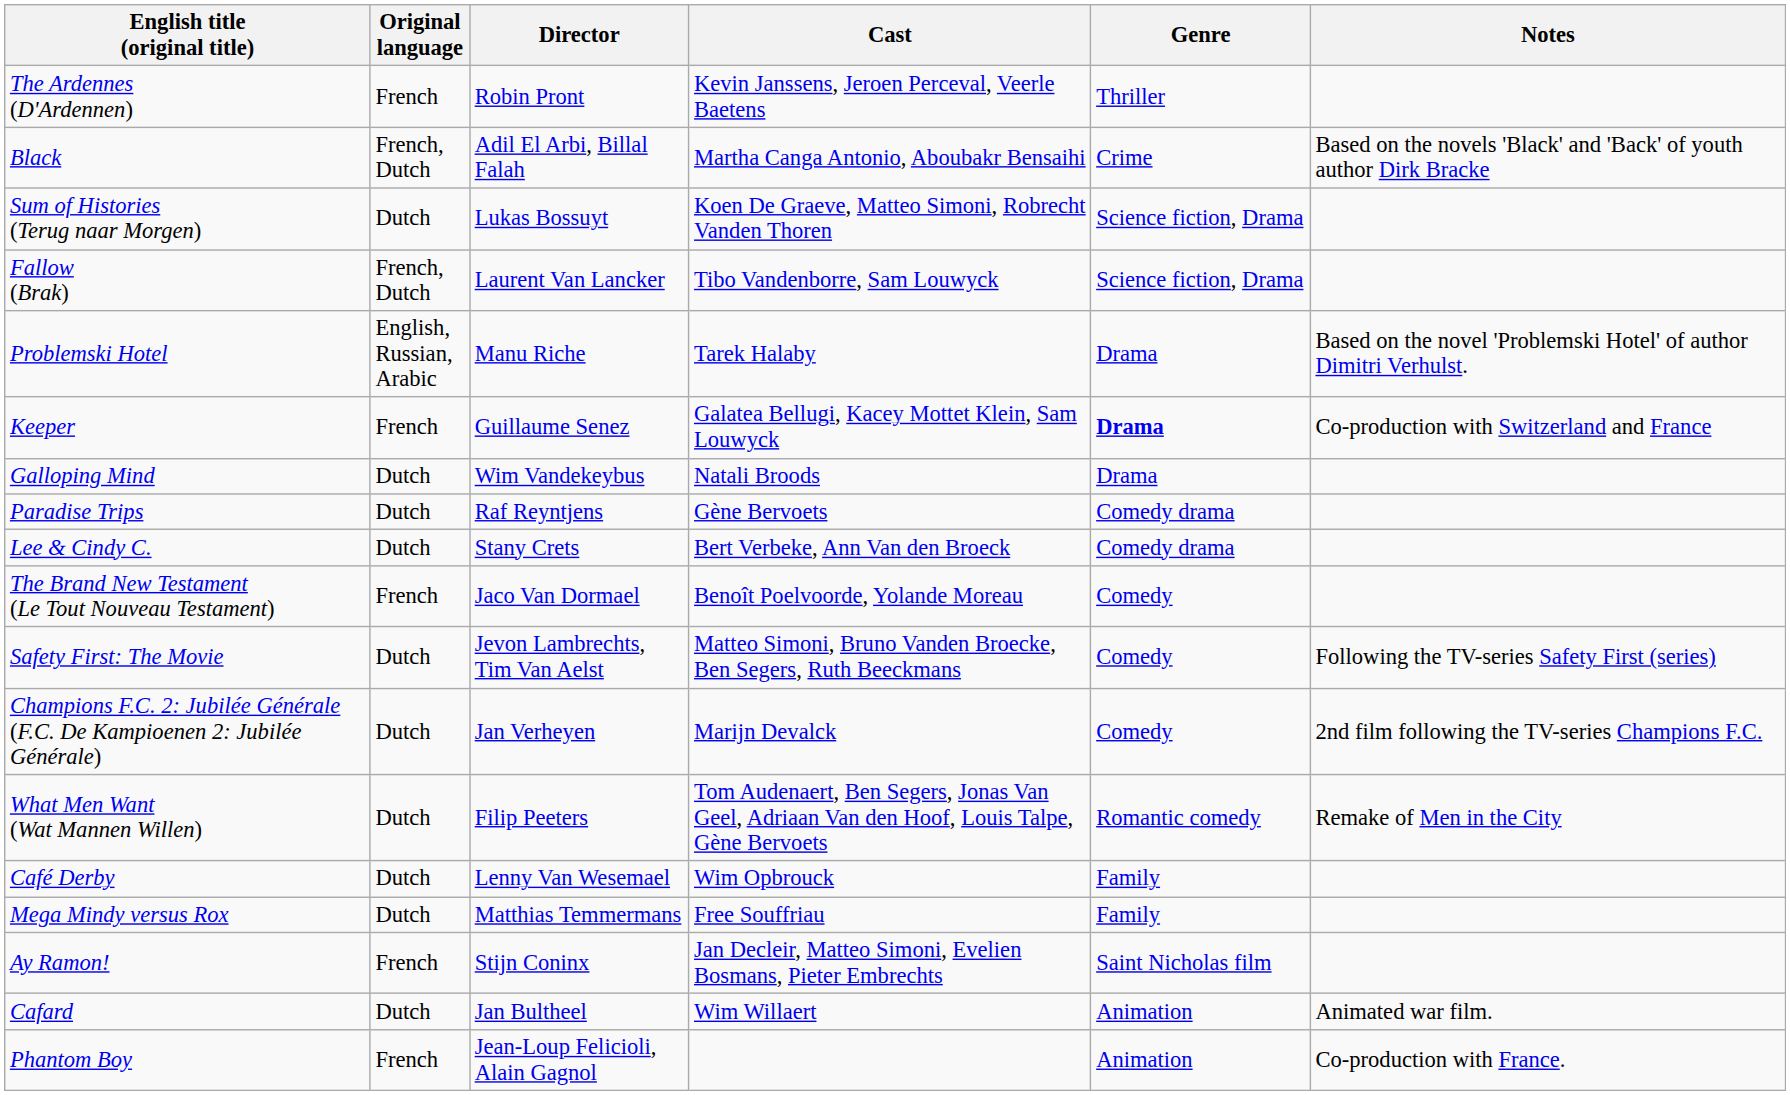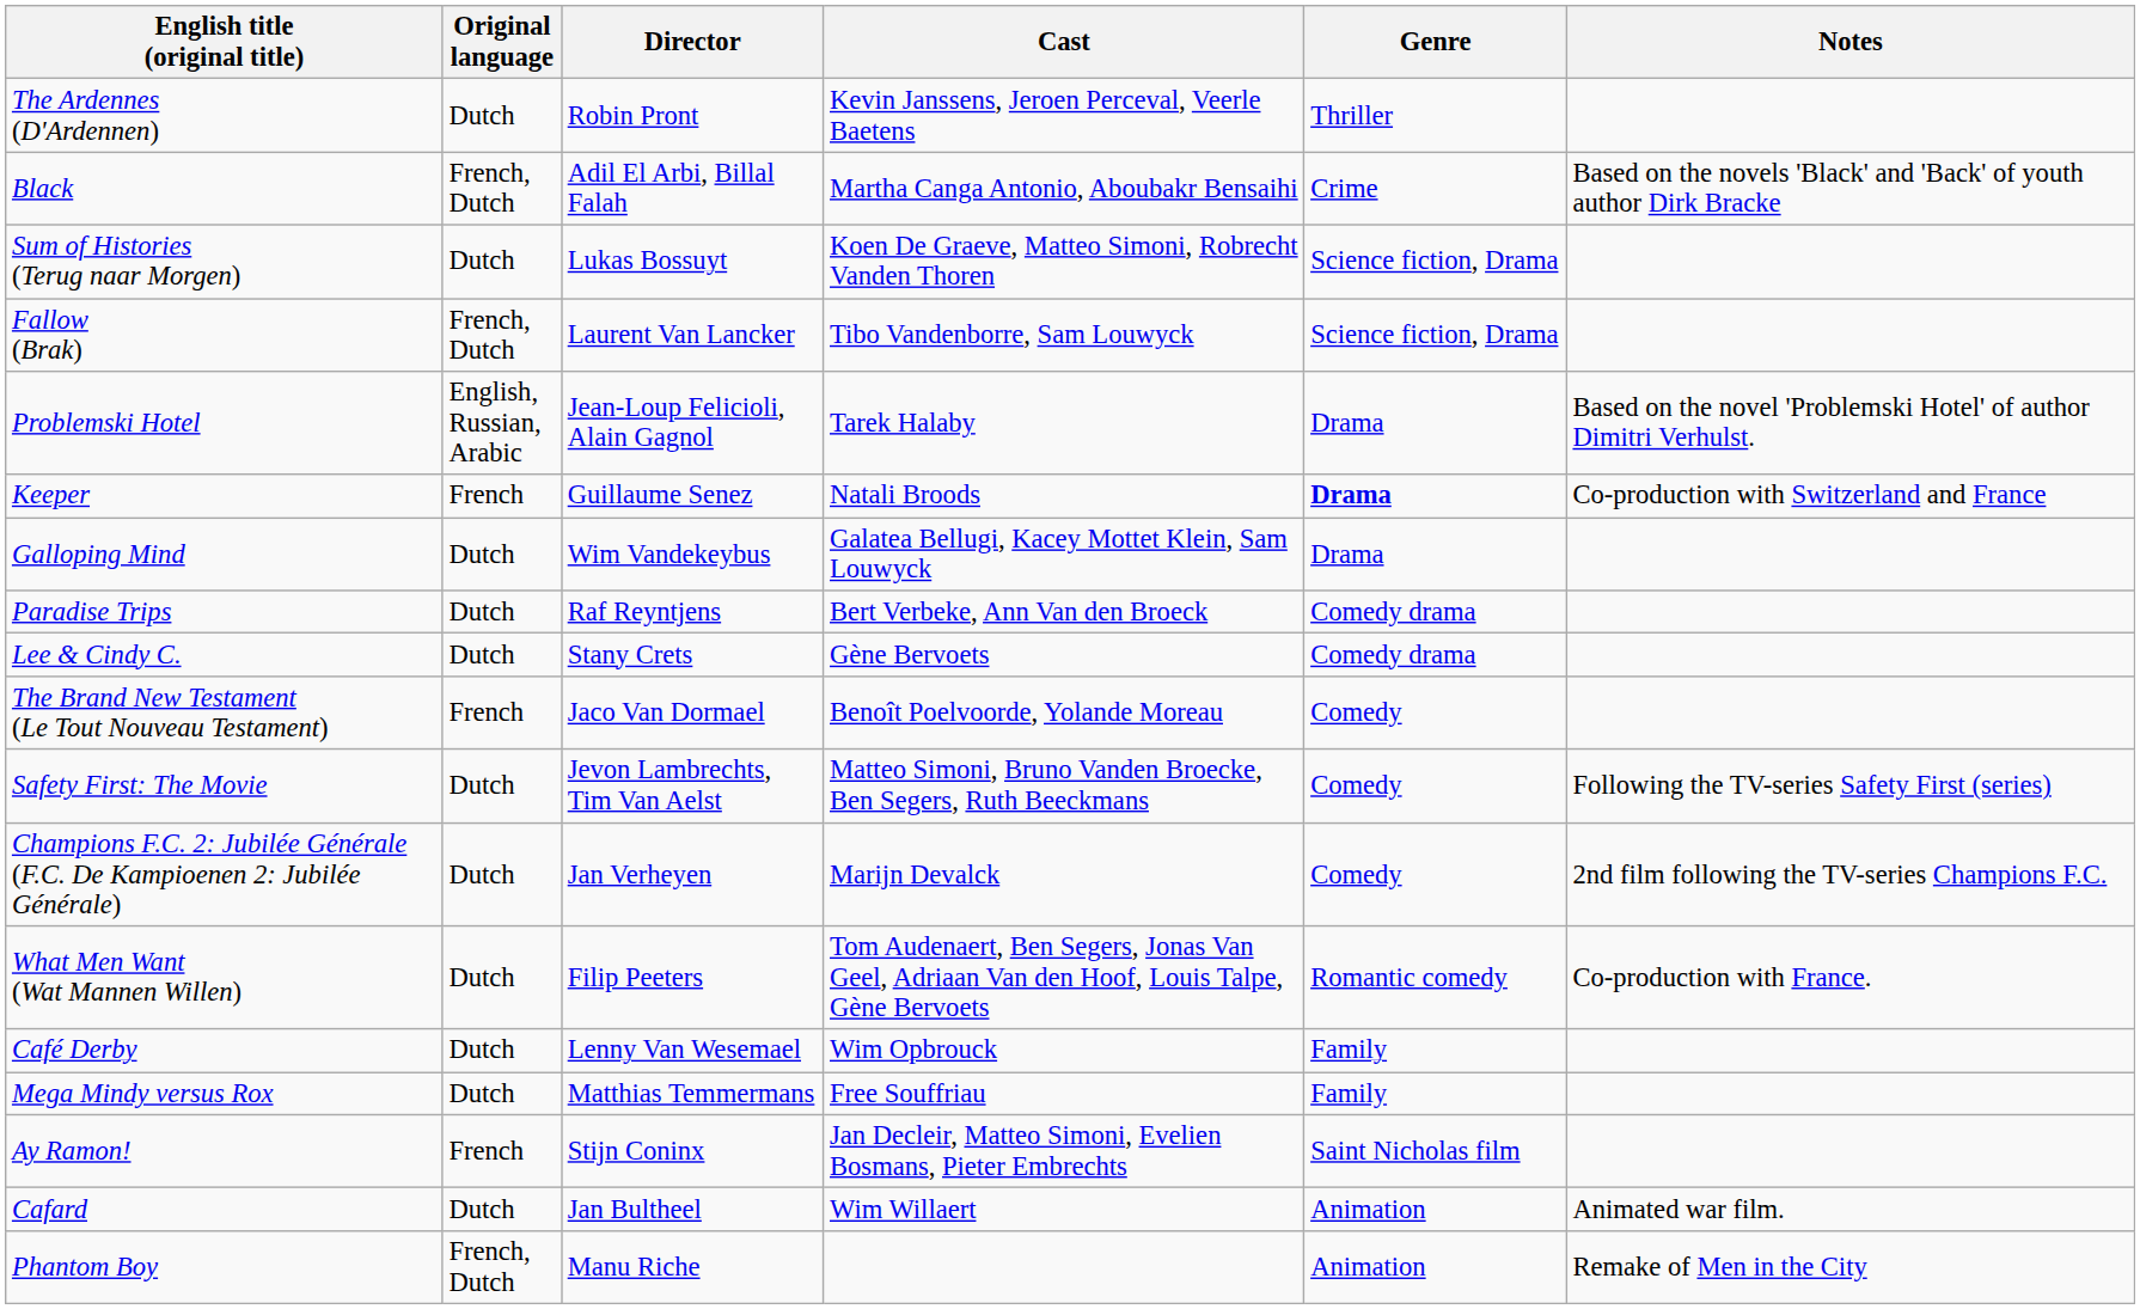 <table class="wikitable" width= "100%">
 <tr>
 <th width=20%>English title <br> (original title)</th>
 <th width=5%>Original language</th>
 <th width=12%>Director</th>
 <th width=22%>Cast</th>
 <th width=12%>Genre</th>
 <th width=26%>Notes</th>
 </tr>
 <tr>
 <td><em><a href='#'>The Ardennes</a></em> <br> (<em>D'Ardennen</em>)</td>
-<td>French</td>
+<td>Dutch</td>
 <td><a href='#'>Robin Pront</a></td>
 <td><a href='#'>Kevin Janssens</a>, <a href='#'>Jeroen Perceval</a>, <a href='#'>Veerle Baetens</a></td>
 <td><a href='#'>Thriller</a></td>
 <td></td>
 </tr>
 <tr>
 <td><em><a href='#'>Black</a></em></td>
 <td>French, Dutch</td>
 <td><a href='#'>Adil El Arbi</a>, <a href='#'>Billal Falah</a></td>
 <td><a href='#'>Martha Canga Antonio</a>, <a href='#'>Aboubakr Bensaihi</a></td>
 <td><a href='#'>Crime</a></td>
 <td>Based on the novels 'Black' and 'Back' of youth author <a href='#'>Dirk Bracke</a></td>
 </tr>
 <tr>
 <td><em><a href='#'>Sum of Histories</a></em> <br> (<em>Terug naar Morgen</em>)</td>
 <td>Dutch</td>
 <td><a href='#'>Lukas Bossuyt</a></td>
 <td><a href='#'>Koen De Graeve</a>, <a href='#'>Matteo Simoni</a>, <a href='#'>Robrecht Vanden Thoren</a></td>
 <td><a href='#'>Science fiction</a>, <a href='#'>Drama</a></td>
 <td></td>
 </tr>
 <tr>
 <td><em><a href='#'>Fallow</a></em> <br> (<em>Brak</em>)</td>
 <td>French, Dutch</td>
 <td><a href='#'>Laurent Van Lancker</a></td>
 <td><a href='#'>Tibo Vandenborre</a>, <a href='#'>Sam Louwyck</a></td>
 <td><a href='#'>Science fiction</a>, <a href='#'>Drama</a></td>
 <td></td>
 </tr>
 <tr>
 <td><em><a href='#'>Problemski Hotel</a></em></td>
 <td>English, Russian, Arabic</td>
-<td><a href='#'>Manu Riche</a></td>
+<td><a href='#'>Jean-Loup Felicioli</a>, <a href='#'>Alain Gagnol</a></td>
 <td><a href='#'>Tarek Halaby</a></td>
 <td><a href='#'>Drama</a></td>
 <td>Based on the novel 'Problemski Hotel' of author <a href='#'>Dimitri Verhulst</a>.</td>
 </tr>
 <tr>
 <td><em><a href='#'>Keeper</a></em></td>
 <td>French</td>
 <td><a href='#'>Guillaume Senez</a></td>
-<td><a href='#'>Galatea Bellugi</a>, <a href='#'>Kacey Mottet Klein</a>, <a href='#'>Sam Louwyck</a></td>
+<td><a href='#'>Natali Broods</a></td>
 <td><strong><a href='#'>Drama</a></strong></td>
 <td>Co-production with <a href='#'>Switzerland</a> and <a href='#'>France</a></td>
 </tr>
 <tr>
 <td><em><a href='#'>Galloping Mind</a></em></td>
 <td>Dutch</td>
 <td><a href='#'>Wim Vandekeybus</a></td>
-<td><a href='#'>Natali Broods</a></td>
+<td><a href='#'>Galatea Bellugi</a>, <a href='#'>Kacey Mottet Klein</a>, <a href='#'>Sam Louwyck</a></td>
 <td><a href='#'>Drama</a></td>
 <td></td>
 </tr>
 <tr>
 <td><em><a href='#'>Paradise Trips</a></em></td>
 <td>Dutch</td>
 <td><a href='#'>Raf Reyntjens</a></td>
-<td><a href='#'>Gène Bervoets</a></td>
+<td><a href='#'>Bert Verbeke</a>, <a href='#'>Ann Van den Broeck</a></td>
 <td><a href='#'>Comedy drama</a></td>
 <td></td>
 </tr>
 <tr>
 <td><em><a href='#'>Lee & Cindy C.</a></em></td>
 <td>Dutch</td>
 <td><a href='#'>Stany Crets</a></td>
-<td><a href='#'>Bert Verbeke</a>, <a href='#'>Ann Van den Broeck</a></td>
+<td><a href='#'>Gène Bervoets</a></td>
 <td><a href='#'>Comedy drama</a></td>
 <td></td>
 </tr>
 <tr>
 <td><em><a href='#'>The Brand New Testament</a></em> <br> (<em>Le Tout Nouveau Testament</em>)</td>
 <td>French</td>
 <td><a href='#'>Jaco Van Dormael</a></td>
 <td><a href='#'>Benoît Poelvoorde</a>, <a href='#'>Yolande Moreau</a></td>
 <td><a href='#'>Comedy</a></td>
 <td></td>
 </tr>
 <tr>
 <td><em><a href='#'>Safety First: The Movie</a></em></td>
 <td>Dutch</td>
 <td><a href='#'>Jevon Lambrechts</a>, <a href='#'>Tim Van Aelst</a></td>
 <td><a href='#'>Matteo Simoni</a>, <a href='#'>Bruno Vanden Broecke</a>, <a href='#'>Ben Segers</a>, <a href='#'>Ruth Beeckmans</a></td>
 <td><a href='#'>Comedy</a></td>
 <td>Following the TV-series <a href='#'>Safety First (series)</a></td>
 </tr>
 <tr>
 <td><em><a href='#'>Champions F.C. 2: Jubilée Générale</a></em> <br> (<em>F.C. De Kampioenen 2: Jubilée Générale</em>)</td>
 <td>Dutch</td>
 <td><a href='#'>Jan Verheyen</a></td>
 <td><a href='#'>Marijn Devalck</a></td>
 <td><a href='#'>Comedy</a></td>
 <td>2nd film following the TV-series <a href='#'>Champions F.C.</a></td>
 </tr>
 <tr>
 <td><em><a href='#'>What Men Want</a></em> <br> (<em>Wat Mannen Willen</em>)</td>
 <td>Dutch</td>
 <td><a href='#'>Filip Peeters</a></td>
 <td><a href='#'>Tom Audenaert</a>, <a href='#'>Ben Segers</a>, <a href='#'>Jonas Van Geel</a>, <a href='#'>Adriaan Van den Hoof</a>, <a href='#'>Louis Talpe</a>, <a href='#'>Gène Bervoets</a></td>
 <td><a href='#'>Romantic comedy</a></td>
-<td>Remake of <a href='#'>Men in the City</a></td>
+<td>Co-production with <a href='#'>France</a>.</td>
 </tr>
 <tr>
 <td><em><a href='#'>Café Derby</a></em></td>
 <td>Dutch</td>
 <td><a href='#'>Lenny Van Wesemael</a></td>
 <td><a href='#'>Wim Opbrouck</a></td>
 <td><a href='#'>Family</a></td>
 <td></td>
 </tr>
 <tr>
 <td><em><a href='#'>Mega Mindy versus Rox</a></em></td>
 <td>Dutch</td>
 <td><a href='#'>Matthias Temmermans</a></td>
 <td><a href='#'>Free Souffriau</a></td>
 <td><a href='#'>Family</a></td>
 <td></td>
 </tr>
 <tr>
 <td><em><a href='#'>Ay Ramon!</a></em></td>
 <td>French</td>
 <td><a href='#'>Stijn Coninx</a></td>
 <td><a href='#'>Jan Decleir</a>, <a href='#'>Matteo Simoni</a>, <a href='#'>Evelien Bosmans</a>, <a href='#'>Pieter Embrechts</a></td>
 <td><a href='#'>Saint Nicholas film</a></td>
 <td></td>
 </tr>
 <tr>
 <td><em><a href='#'>Cafard</a></em></td>
 <td>Dutch</td>
 <td><a href='#'>Jan Bultheel</a></td>
 <td><a href='#'>Wim Willaert</a></td>
 <td><a href='#'>Animation</a></td>
 <td>Animated war film.</td>
 </tr>
 <tr>
 <td><em><a href='#'>Phantom Boy</a></em></td>
-<td>French</td>
-<td><a href='#'>Jean-Loup Felicioli</a>, <a href='#'>Alain Gagnol</a></td>
+<td>French, Dutch</td>
+<td><a href='#'>Manu Riche</a></td>
 <td></td>
 <td><a href='#'>Animation</a></td>
-<td>Co-production with <a href='#'>France</a>.</td>
+<td>Remake of <a href='#'>Men in the City</a></td>
 </tr>
 </table>
